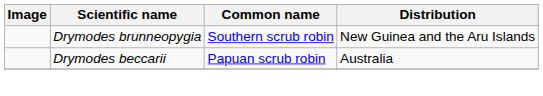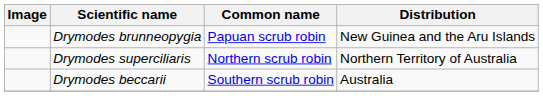 <table class="wikitable">
 <tr>
 <th>Image</th>
 <th>Scientific name</th>
 <th>Common name</th>
 <th>Distribution</th>
 </tr>
 <tr>
 <td></td>
 <td><em>Drymodes brunneopygia</em></td>
-<td><a href='#'>Southern scrub robin</a></td>
+<td><a href='#'>Papuan scrub robin</a></td>
 <td>New Guinea and the Aru Islands</td>
 </tr>
 <tr>
 <td></td>
+<td><em>Drymodes superciliaris</em></td>
+<td><a href='#'>Northern scrub robin</a></td>
+<td>Northern Territory of Australia</td>
+</tr>
+<tr>
+<td></td>
 <td><em>Drymodes beccarii</em></td>
-<td><a href='#'>Papuan scrub robin</a></td>
+<td><a href='#'>Southern scrub robin</a></td>
 <td>Australia</td>
 </tr>
 <tr>
 </tr>
 </table>
